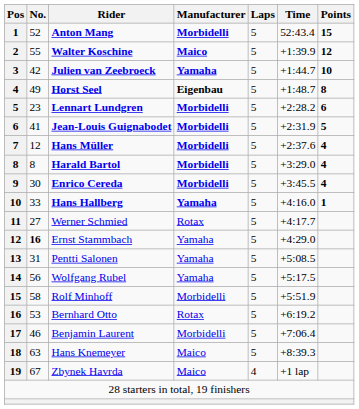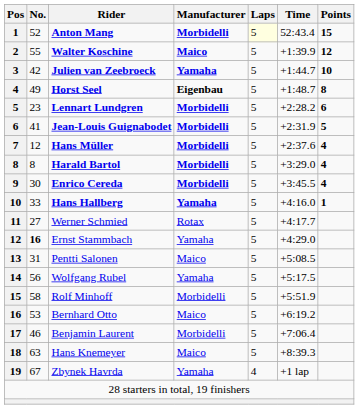 <table class="wikitable" style="font-size: 95%;">
 <tr>
 <th>Pos</th>
 <th>No.</th>
 <th>Rider</th>
 <th>Manufacturer</th>
 <th>Laps</th>
 <th>Time</th>
 <th>Points</th>
 </tr>
 <tr>
 <th>1</th>
 <td>52</td>
 <td> <strong><a href='#'>Anton Mang</a></strong></td>
 <td><strong><a href='#'>Morbidelli</a></strong></td>
-<td>5</td>
+<td style="background: lightyellow;">5</td>
 <td>52:43.4</td>
 <td><strong>15</strong></td>
 </tr>
 <tr>
 <th>2</th>
 <td>55</td>
 <td> <strong><a href='#'>Walter Koschine</a></strong></td>
 <td><strong><a href='#'>Maico</a></strong></td>
 <td>5</td>
 <td>+1:39.9</td>
 <td><strong>12</strong></td>
 </tr>
 <tr>
 <th>3</th>
 <td>42</td>
 <td> <strong><a href='#'>Julien van Zeebroeck</a></strong></td>
 <td><strong><a href='#'>Yamaha</a></strong></td>
 <td>5</td>
 <td>+1:44.7</td>
 <td><strong>10</strong></td>
 </tr>
 <tr>
 <th>4</th>
 <td>49</td>
 <td> <strong><a href='#'>Horst Seel</a></strong></td>
 <td><strong>Eigenbau</strong></td>
 <td>5</td>
 <td>+1:48.7</td>
 <td><strong>8</strong></td>
 </tr>
 <tr>
 <th>5</th>
 <td>23</td>
 <td> <strong><a href='#'>Lennart Lundgren</a></strong></td>
 <td><strong><a href='#'>Morbidelli</a></strong></td>
 <td>5</td>
 <td>+2:28.2</td>
 <td><strong>6</strong></td>
 </tr>
 <tr>
 <th>6</th>
 <td>41</td>
 <td> <strong><a href='#'>Jean-Louis Guignabodet</a></strong></td>
 <td><strong><a href='#'>Morbidelli</a></strong></td>
 <td>5</td>
 <td>+2:31.9</td>
 <td><strong>5</strong></td>
 </tr>
 <tr>
 <th>7</th>
 <td>12</td>
 <td> <strong><a href='#'>Hans Müller</a></strong></td>
 <td><strong><a href='#'>Morbidelli</a></strong></td>
 <td>5</td>
 <td>+2:37.6</td>
 <td><strong>4</strong></td>
 </tr>
 <tr>
 <th>8</th>
 <td>8</td>
 <td> <strong><a href='#'>Harald Bartol</a></strong></td>
 <td><strong><a href='#'>Morbidelli</a></strong></td>
 <td>5</td>
 <td>+3:29.0</td>
 <td><strong>4</strong></td>
 </tr>
 <tr>
 <th>9</th>
 <td>30</td>
 <td> <strong><a href='#'>Enrico Cereda</a></strong></td>
 <td><strong><a href='#'>Morbidelli</a></strong></td>
 <td>5</td>
 <td>+3:45.5</td>
 <td><strong>4</strong></td>
 </tr>
 <tr>
 <th>10</th>
 <td>33</td>
 <td> <strong><a href='#'>Hans Hallberg</a></strong></td>
 <td><strong><a href='#'>Yamaha</a></strong></td>
 <td>5</td>
 <td>+4:16.0</td>
 <td><strong>1</strong></td>
 </tr>
 <tr>
 <th>11</th>
 <td>27</td>
 <td> <a href='#'>Werner Schmied</a></td>
 <td><a href='#'>Rotax</a></td>
 <td>5</td>
 <td>+4:17.7</td>
 <td></td>
 </tr>
 <tr>
 <th>12</th>
 <td><strong>16</strong></td>
 <td> <a href='#'>Ernst Stammbach</a></td>
 <td><a href='#'>Yamaha</a></td>
 <td>5</td>
 <td>+4:29.0</td>
 <td></td>
 </tr>
 <tr>
 <th>13</th>
 <td>31</td>
 <td> <a href='#'>Pentti Salonen</a></td>
-<td><a href='#'>Yamaha</a></td>
+<td><a href='#'>Maico</a></td>
 <td>5</td>
 <td>+5:08.5</td>
 <td></td>
 </tr>
 <tr>
 <th>14</th>
 <td>56</td>
 <td> <a href='#'>Wolfgang Rubel</a></td>
 <td><a href='#'>Yamaha</a></td>
 <td>5</td>
 <td>+5:17.5</td>
 <td></td>
 </tr>
 <tr>
 <th>15</th>
 <td>58</td>
 <td> <a href='#'>Rolf Minhoff</a></td>
 <td><a href='#'>Morbidelli</a></td>
 <td>5</td>
 <td>+5:51.9</td>
 <td></td>
 </tr>
 <tr>
 <th>16</th>
 <td>53</td>
 <td> <a href='#'>Bernhard Otto</a></td>
-<td><a href='#'>Rotax</a></td>
+<td><a href='#'>Maico</a></td>
 <td>5</td>
 <td>+6:19.2</td>
 <td></td>
 </tr>
 <tr>
 <th>17</th>
 <td>46</td>
 <td> <a href='#'>Benjamin Laurent</a></td>
 <td><a href='#'>Morbidelli</a></td>
 <td>5</td>
 <td>+7:06.4</td>
 <td></td>
 </tr>
 <tr>
 <th>18</th>
 <td>63</td>
 <td> <a href='#'>Hans Knemeyer</a></td>
 <td><a href='#'>Maico</a></td>
 <td>5</td>
 <td>+8:39.3</td>
 <td></td>
 </tr>
 <tr>
 <th>19</th>
 <td>67</td>
 <td> <a href='#'>Zbynek Havrda</a></td>
-<td><a href='#'>Maico</a></td>
+<td><a href='#'>Yamaha</a></td>
 <td>4</td>
 <td>+1 lap</td>
 <td></td>
 </tr>
 <tr>
 <td colspan=7 align=center>28 starters in total, 19 finishers</td>
 </tr>
 <tr>
 <th colspan=7></th>
 </tr>
 </table>
